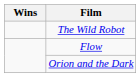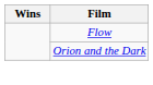 <table class="wikitable" style="text-align: center">
 <tr>
 <th scope="col" width="55">Wins</th>
 <th scope="col" align="center">Film</th>
-</tr>
-<tr>
-<td></td>
-<td><em><a href='#'>The Wild Robot</a></em></td>
 </tr>
 <tr>
 <td rowspan="2"></td>
 <td><em><a href='#'>Flow</a></em></td>
 </tr>
 <tr>
 <td><em><a href='#'>Orion and the Dark</a></em></td>
 </tr>
 </table>
